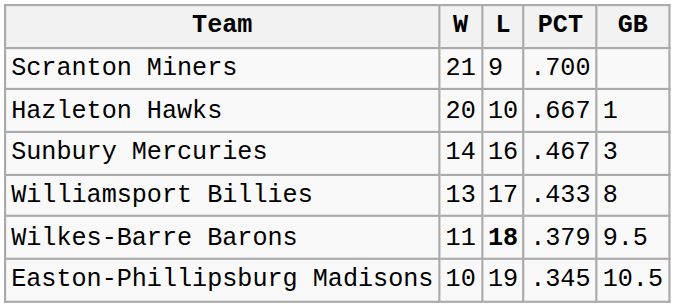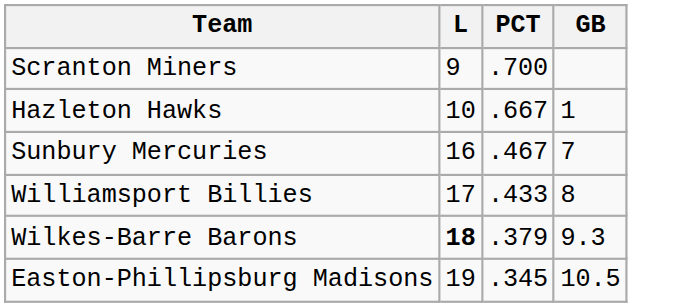 <table class="wikitable" style="font-size:90%">
 <tr>
 <th>Team</th>
-<th>W</th>
 <th>L</th>
 <th>PCT</th>
 <th>GB</th>
 </tr>
 <tr>
 <td>Scranton Miners</td>
-<td>21</td>
 <td>9</td>
 <td>.700</td>
 <td></td>
 </tr>
 <tr>
 <td>Hazleton Hawks</td>
-<td>20</td>
 <td>10</td>
 <td>.667</td>
 <td>1</td>
 </tr>
 <tr>
 <td>Sunbury Mercuries</td>
-<td>14</td>
 <td>16</td>
 <td>.467</td>
-<td>3</td>
+<td>7</td>
 </tr>
 <tr>
 <td>Williamsport Billies</td>
-<td>13</td>
 <td>17</td>
 <td>.433</td>
 <td>8</td>
 </tr>
 <tr>
 <td>Wilkes-Barre Barons</td>
-<td>11</td>
 <td><strong>18</strong></td>
 <td>.379</td>
-<td>9.5</td>
+<td>9.3</td>
 </tr>
 <tr>
 <td>Easton-Phillipsburg Madisons</td>
-<td>10</td>
 <td>19</td>
 <td>.345</td>
 <td>10.5</td>
 </tr>
 </table>
